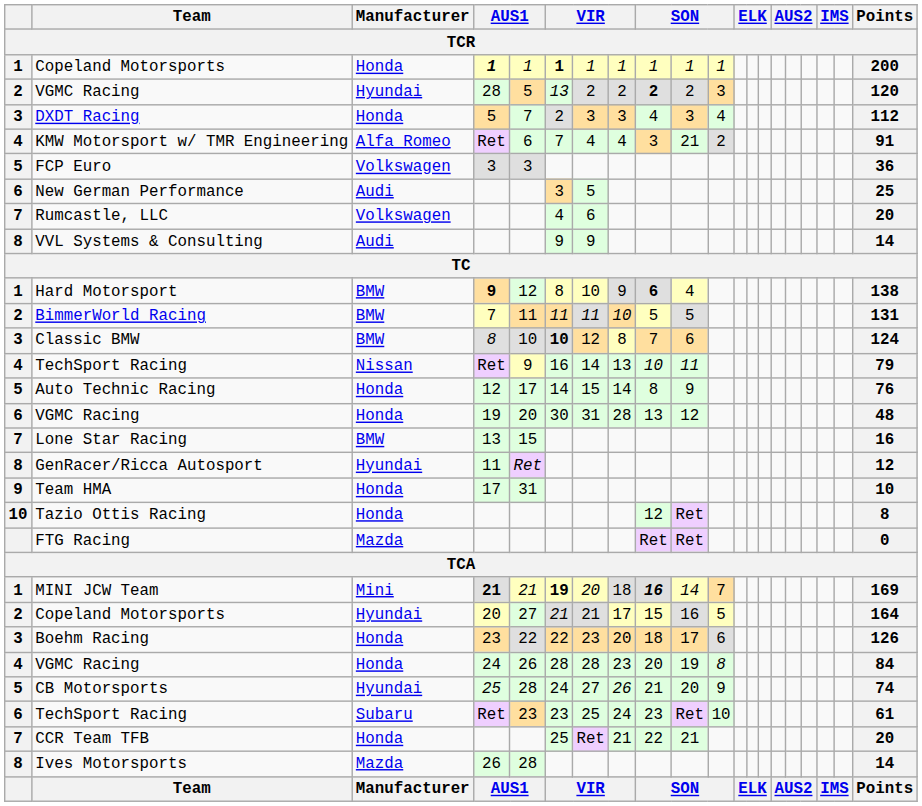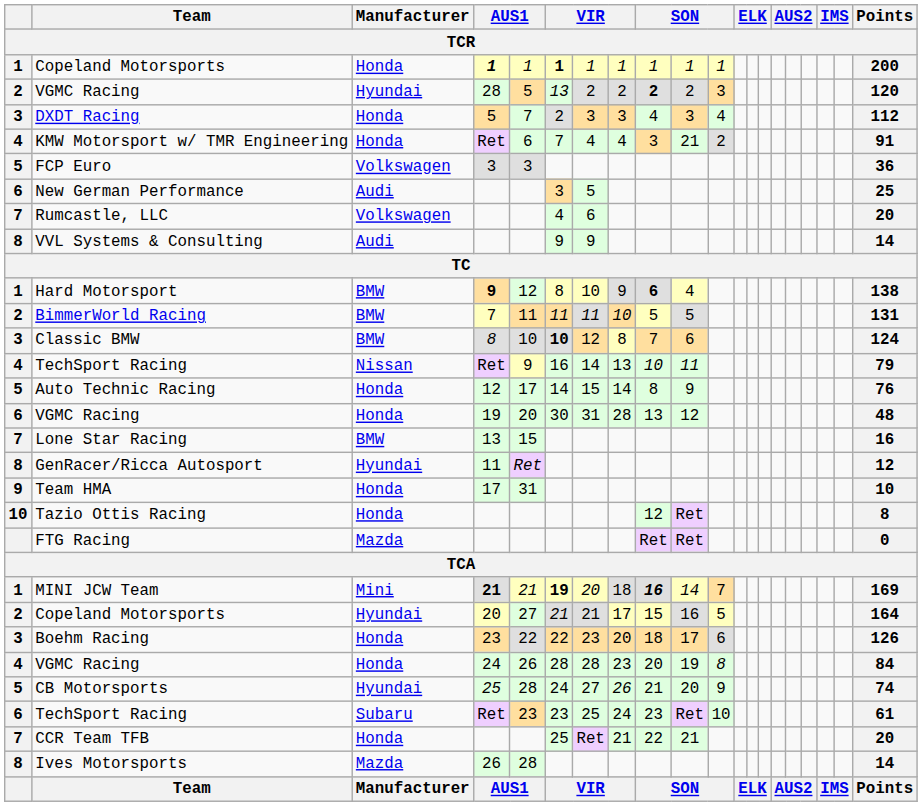 <table class="wikitable" style="font-size:85%; text-align:center;">
 <tr>
 <th></th>
 <th>Team</th>
 <th>Manufacturer</th>
 <th colspan=2><a href='#'>AUS1</a><br></th>
 <th colspan=3><a href='#'>VIR</a><br></th>
 <th colspan=3><a href='#'>SON</a><br></th>
 <th colspan=3><a href='#'>ELK</a><br></th>
 <th colspan=3><a href='#'>AUS2</a><br></th>
 <th colspan=2><a href='#'>IMS</a><br></th>
 <th>Points</th>
 </tr>
 <tr>
 <th colspan=20>TCR</th>
 </tr>
 <tr>
 <th>1</th>
 <td align=left> Copeland Motorsports</td>
 <td align=left><a href='#'>Honda</a></td>
 <td style="background:#ffffbf;"><strong><em>1</em></strong></td>
 <td style="background:#ffffbf;"><em>1</em></td>
 <td style="background:#ffffbf;"><strong>1</strong></td>
 <td style="background:#ffffbf;"><em>1</em></td>
 <td style="background:#ffffbf;"><em>1</em></td>
 <td style="background:#ffffbf;"><em>1</em></td>
 <td style="background:#ffffbf;"><em>1</em></td>
 <td style="background:#ffffbf;"><em>1</em></td>
 <td></td>
 <td></td>
 <td></td>
 <td></td>
 <td></td>
 <td></td>
 <td></td>
 <td></td>
 <th>200</th>
 </tr>
 <tr>
 <th>2</th>
 <td align=left> VGMC Racing</td>
 <td align=left><a href='#'>Hyundai</a></td>
 <td style="background:#dfffdf;">28</td>
 <td style="background:#ffdf9f;">5</td>
 <td style="background:#dfffdf;"><em>13</em></td>
 <td style="background:#dfdfdf;">2</td>
 <td style="background:#dfdfdf;">2</td>
 <td style="background:#dfdfdf;"><strong>2</strong></td>
 <td style="background:#dfdfdf;">2</td>
 <td style="background:#ffdf9f;">3</td>
 <td></td>
 <td></td>
 <td></td>
 <td></td>
 <td></td>
 <td></td>
 <td></td>
 <td></td>
 <th>120</th>
 </tr>
 <tr>
 <th>3</th>
 <td align=left> <a href='#'>DXDT Racing</a></td>
 <td align=left><a href='#'>Honda</a></td>
 <td style="background:#ffdf9f;">5</td>
 <td style="background:#dfffdf;">7</td>
 <td style="background:#dfdfdf;">2</td>
 <td style="background:#ffdf9f;">3</td>
 <td style="background:#ffdf9f;">3</td>
 <td style="background:#dfffdf;">4</td>
 <td style="background:#ffdf9f;">3</td>
 <td style="background:#dfffdf;">4</td>
 <td></td>
 <td></td>
 <td></td>
 <td></td>
 <td></td>
 <td></td>
 <td></td>
 <td></td>
 <th>112</th>
 </tr>
 <tr>
 <th>4</th>
 <td align=left> KMW Motorsport w/ TMR Engineering</td>
-<td align=left><a href='#'>Alfa Romeo</a></td>
+<td align=left><a href='#'>Honda</a></td>
 <td style="background:#efcfff;">Ret</td>
 <td style="background:#dfffdf;">6</td>
 <td style="background:#dfffdf;">7</td>
 <td style="background:#dfffdf;">4</td>
 <td style="background:#dfffdf;">4</td>
 <td style="background:#ffdf9f;">3</td>
 <td style="background:#dfffdf;">21</td>
 <td style="background:#dfdfdf;">2</td>
 <td></td>
 <td></td>
 <td></td>
 <td></td>
 <td></td>
 <td></td>
 <td></td>
 <td></td>
 <th>91</th>
 </tr>
 <tr>
 <th>5</th>
 <td align=left> FCP Euro</td>
 <td align=left><a href='#'>Volkswagen</a></td>
 <td style="background:#dfdfdf;">3</td>
 <td style="background:#dfdfdf;">3</td>
 <td></td>
 <td></td>
 <td></td>
 <td></td>
 <td></td>
 <td></td>
 <td></td>
 <td></td>
 <td></td>
 <td></td>
 <td></td>
 <td></td>
 <td></td>
 <td></td>
 <th>36</th>
 </tr>
 <tr>
 <th>6</th>
 <td align=left> New German Performance</td>
 <td align=left><a href='#'>Audi</a></td>
 <td></td>
 <td></td>
 <td style="background:#ffdf9f;">3</td>
 <td style="background:#dfffdf;">5</td>
 <td></td>
 <td></td>
 <td></td>
 <td></td>
 <td></td>
 <td></td>
 <td></td>
 <td></td>
 <td></td>
 <td></td>
 <td></td>
 <td></td>
 <th>25</th>
 </tr>
 <tr>
 <th>7</th>
 <td align=left> Rumcastle, LLC</td>
 <td align=left><a href='#'>Volkswagen</a></td>
 <td></td>
 <td></td>
 <td style="background:#dfffdf;">4</td>
 <td style="background:#dfffdf;">6</td>
 <td></td>
 <td></td>
 <td></td>
 <td></td>
 <td></td>
 <td></td>
 <td></td>
 <td></td>
 <td></td>
 <td></td>
 <td></td>
 <td></td>
 <th>20</th>
 </tr>
 <tr>
 <th>8</th>
 <td align=left> VVL Systems & Consulting</td>
 <td align=left><a href='#'>Audi</a></td>
 <td></td>
 <td></td>
 <td style="background:#dfffdf;">9</td>
 <td style="background:#dfffdf;">9</td>
 <td></td>
 <td></td>
 <td></td>
 <td></td>
 <td></td>
 <td></td>
 <td></td>
 <td></td>
 <td></td>
 <td></td>
 <td></td>
 <td></td>
 <th>14</th>
 </tr>
 <tr>
 <th colspan=20>TC</th>
 </tr>
 <tr>
 <th>1</th>
 <td align=left> Hard Motorsport</td>
 <td align=left><a href='#'>BMW</a></td>
 <td style="background:#ffdf9f;"><strong>9</strong></td>
 <td style="background:#dfffdf;">12</td>
 <td style="background:#ffffbf;">8</td>
 <td style="background:#ffffbf;">10</td>
 <td style="background:#dfdfdf;">9</td>
 <td style="background:#dfdfdf;"><strong>6</strong></td>
 <td style="background:#ffffbf;">4</td>
 <td></td>
 <td></td>
 <td></td>
 <td></td>
 <td></td>
 <td></td>
 <td></td>
 <td></td>
 <td></td>
 <th>138</th>
 </tr>
 <tr>
 <th>2</th>
 <td align=left> <a href='#'>BimmerWorld Racing</a></td>
 <td align=left><a href='#'>BMW</a></td>
 <td style="background:#ffffbf;">7</td>
 <td style="background:#ffdf9f;">11</td>
 <td style="background:#ffdf9f;"><em>11</em></td>
 <td style="background:#dfdfdf;"><em>11</em></td>
 <td style="background:#ffdf9f;"><em>10</em></td>
 <td style="background:#ffffbf;">5</td>
 <td style="background:#dfdfdf;">5</td>
 <td></td>
 <td></td>
 <td></td>
 <td></td>
 <td></td>
 <td></td>
 <td></td>
 <td></td>
 <td></td>
 <th>131</th>
 </tr>
 <tr>
 <th>3</th>
 <td align=left> Classic BMW</td>
 <td align=left><a href='#'>BMW</a></td>
 <td style="background:#dfdfdf;"><em>8</em></td>
 <td style="background:#dfdfdf;">10</td>
 <td style="background:#dfdfdf;"><strong>10</strong></td>
 <td style="background:#ffdf9f;">12</td>
 <td style="background:#ffffbf;">8</td>
 <td style="background:#ffdf9f;">7</td>
 <td style="background:#ffdf9f;">6</td>
 <td></td>
 <td></td>
 <td></td>
 <td></td>
 <td></td>
 <td></td>
 <td></td>
 <td></td>
 <td></td>
 <th>124</th>
 </tr>
 <tr>
 <th>4</th>
 <td align=left> TechSport Racing</td>
 <td align=left><a href='#'>Nissan</a></td>
 <td style="background:#efcfff;">Ret</td>
 <td style="background:#ffffbf;">9</td>
 <td style="background:#dfffdf;">16</td>
 <td style="background:#dfffdf;">14</td>
 <td style="background:#dfffdf;">13</td>
 <td style="background:#dfffdf;"><em>10</em></td>
 <td style="background:#dfffdf;"><em>11</em></td>
 <td></td>
 <td></td>
 <td></td>
 <td></td>
 <td></td>
 <td></td>
 <td></td>
 <td></td>
 <td></td>
 <th>79</th>
 </tr>
 <tr>
 <th>5</th>
 <td align=left> Auto Technic Racing</td>
 <td align=left><a href='#'>Honda</a></td>
 <td style="background:#dfffdf;">12</td>
 <td style="background:#dfffdf;">17</td>
 <td style="background:#dfffdf;">14</td>
 <td style="background:#dfffdf;">15</td>
 <td style="background:#dfffdf;">14</td>
 <td style="background:#dfffdf;">8</td>
 <td style="background:#dfffdf;">9</td>
 <td></td>
 <td></td>
 <td></td>
 <td></td>
 <td></td>
 <td></td>
 <td></td>
 <td></td>
 <td></td>
 <th>76</th>
 </tr>
 <tr>
 <th>6</th>
 <td align=left> VGMC Racing</td>
 <td align=left><a href='#'>Honda</a></td>
 <td style="background:#dfffdf;">19</td>
 <td style="background:#dfffdf;">20</td>
 <td style="background:#dfffdf;">30</td>
 <td style="background:#dfffdf;">31</td>
 <td style="background:#dfffdf;">28</td>
 <td style="background:#dfffdf;">13</td>
 <td style="background:#dfffdf;">12</td>
 <td></td>
 <td></td>
 <td></td>
 <td></td>
 <td></td>
 <td></td>
 <td></td>
 <td></td>
 <td></td>
 <th>48</th>
 </tr>
 <tr>
 <th>7</th>
 <td align=left> Lone Star Racing</td>
 <td align=left><a href='#'>BMW</a></td>
 <td style="background:#dfffdf;">13</td>
 <td style="background:#dfffdf;">15</td>
 <td></td>
 <td></td>
 <td></td>
 <td></td>
 <td></td>
 <td></td>
 <td></td>
 <td></td>
 <td></td>
 <td></td>
 <td></td>
 <td></td>
 <td></td>
 <td></td>
 <th>16</th>
 </tr>
 <tr>
 <th>8</th>
 <td align=left> GenRacer/Ricca Autosport</td>
 <td align=left><a href='#'>Hyundai</a></td>
 <td style="background:#dfffdf;">11</td>
 <td style="background:#efcfff;"><em>Ret</em></td>
 <td></td>
 <td></td>
 <td></td>
 <td></td>
 <td></td>
 <td></td>
 <td></td>
 <td></td>
 <td></td>
 <td></td>
 <td></td>
 <td></td>
 <td></td>
 <td></td>
 <th>12</th>
 </tr>
 <tr>
 <th>9</th>
 <td align=left> Team HMA</td>
 <td align=left><a href='#'>Honda</a></td>
 <td style="background:#dfffdf;">17</td>
 <td style="background:#dfffdf;">31</td>
 <td></td>
 <td></td>
 <td></td>
 <td></td>
 <td></td>
 <td></td>
 <td></td>
 <td></td>
 <td></td>
 <td></td>
 <td></td>
 <td></td>
 <td></td>
 <td></td>
 <th>10</th>
 </tr>
 <tr>
 <th>10</th>
 <td align=left> Tazio Ottis Racing</td>
 <td align=left><a href='#'>Honda</a></td>
 <td></td>
 <td></td>
 <td></td>
 <td></td>
 <td></td>
 <td style="background:#dfffdf;">12</td>
 <td style="background:#efcfff;">Ret</td>
 <td></td>
 <td></td>
 <td></td>
 <td></td>
 <td></td>
 <td></td>
 <td></td>
 <td></td>
 <td></td>
 <th>8</th>
 </tr>
 <tr>
 <th></th>
 <td align=left> FTG Racing</td>
 <td align=left><a href='#'>Mazda</a></td>
 <td></td>
 <td></td>
 <td></td>
 <td></td>
 <td></td>
 <td style="background:#efcfff;">Ret</td>
 <td style="background:#efcfff;">Ret</td>
 <td></td>
 <td></td>
 <td></td>
 <td></td>
 <td></td>
 <td></td>
 <td></td>
 <td></td>
 <td></td>
 <th>0</th>
 </tr>
 <tr>
 <th colspan=20>TCA</th>
 </tr>
 <tr>
 <th>1</th>
 <td align=left> MINI JCW Team</td>
 <td align=left><a href='#'>Mini</a></td>
 <td style="background:#dfdfdf;"><strong>21</strong></td>
 <td style="background:#ffffbf;"><em>21</em></td>
 <td style="background:#ffffbf;"><strong>19</strong></td>
 <td style="background:#ffffbf;"><em>20</em></td>
 <td style="background:#dfdfdf;">18</td>
 <td style="background:#dfdfdf;"><strong><em>16</em></strong></td>
 <td style="background:#ffffbf;"><em>14</em></td>
 <td style="background:#ffdf9f;">7</td>
 <td></td>
 <td></td>
 <td></td>
 <td></td>
 <td></td>
 <td></td>
 <td></td>
 <td></td>
 <th>169</th>
 </tr>
 <tr>
 <th>2</th>
 <td align=left> Copeland Motorsports</td>
 <td align=left><a href='#'>Hyundai</a></td>
 <td style="background:#ffffbf;">20</td>
 <td style="background:#dfffdf;">27</td>
 <td style="background:#dfdfdf;"><em>21</em></td>
 <td style="background:#dfdfdf;">21</td>
 <td style="background:#ffffbf;">17</td>
 <td style="background:#ffffbf;">15</td>
 <td style="background:#dfdfdf;">16</td>
 <td style="background:#ffffbf;">5</td>
 <td></td>
 <td></td>
 <td></td>
 <td></td>
 <td></td>
 <td></td>
 <td></td>
 <td></td>
 <th>164</th>
 </tr>
 <tr>
 <th>3</th>
 <td align=left> Boehm Racing</td>
 <td align=left><a href='#'>Honda</a></td>
 <td style="background:#ffdf9f;">23</td>
 <td style="background:#dfdfdf;">22</td>
 <td style="background:#ffdf9f;">22</td>
 <td style="background:#ffdf9f;">23</td>
 <td style="background:#ffdf9f;">20</td>
 <td style="background:#ffdf9f;">18</td>
 <td style="background:#ffdf9f;">17</td>
 <td style="background:#dfdfdf;">6</td>
 <td></td>
 <td></td>
 <td></td>
 <td></td>
 <td></td>
 <td></td>
 <td></td>
 <td></td>
 <th>126</th>
 </tr>
 <tr>
 <th>4</th>
 <td align=left> VGMC Racing</td>
 <td align=left><a href='#'>Honda</a></td>
 <td style="background:#dfffdf;">24</td>
 <td style="background:#dfffdf;">26</td>
 <td style="background:#dfffdf;">28</td>
 <td style="background:#dfffdf;">28</td>
 <td style="background:#dfffdf;">23</td>
 <td style="background:#dfffdf;">20</td>
 <td style="background:#dfffdf;">19</td>
 <td style="background:#dfffdf;"><em>8</em></td>
 <td></td>
 <td></td>
 <td></td>
 <td></td>
 <td></td>
 <td></td>
 <td></td>
 <td></td>
 <th>84</th>
 </tr>
 <tr>
 <th>5</th>
 <td align=left> CB Motorsports</td>
 <td align=left><a href='#'>Hyundai</a></td>
 <td style="background:#dfffdf;"><em>25</em></td>
 <td style="background:#dfffdf;">28</td>
 <td style="background:#dfffdf;">24</td>
 <td style="background:#dfffdf;">27</td>
 <td style="background:#dfffdf;"><em>26</em></td>
 <td style="background:#dfffdf;">21</td>
 <td style="background:#dfffdf;">20</td>
 <td style="background:#dfffdf;">9</td>
 <td></td>
 <td></td>
 <td></td>
 <td></td>
 <td></td>
 <td></td>
 <td></td>
 <td></td>
 <th>74</th>
 </tr>
 <tr>
 <th>6</th>
 <td align=left> TechSport Racing</td>
 <td align=left><a href='#'>Subaru</a></td>
 <td style="background:#efcfff;">Ret</td>
 <td style="background:#ffdf9f;">23</td>
 <td style="background:#dfffdf;">23</td>
 <td style="background:#dfffdf;">25</td>
 <td style="background:#dfffdf;">24</td>
 <td style="background:#dfffdf;">23</td>
 <td style="background:#efcfff;">Ret</td>
 <td style="background:#dfffdf;">10</td>
 <td></td>
 <td></td>
 <td></td>
 <td></td>
 <td></td>
 <td></td>
 <td></td>
 <td></td>
 <th>61</th>
 </tr>
 <tr>
 <th>7</th>
 <td align=left> CCR Team TFB</td>
 <td align=left><a href='#'>Honda</a></td>
 <td></td>
 <td></td>
 <td style="background:#dfffdf;">25</td>
 <td style="background:#efcfff;">Ret</td>
 <td style="background:#dfffdf;">21</td>
 <td style="background:#dfffdf;">22</td>
 <td style="background:#dfffdf;">21</td>
 <td></td>
 <td></td>
 <td></td>
 <td></td>
 <td></td>
 <td></td>
 <td></td>
 <td></td>
 <td></td>
 <th>20</th>
 </tr>
 <tr>
 <th>8</th>
 <td align=left> Ives Motorsports</td>
 <td align=left><a href='#'>Mazda</a></td>
 <td style="background:#dfffdf;">26</td>
 <td style="background:#dfffdf;">28</td>
 <td></td>
 <td></td>
 <td></td>
 <td></td>
 <td></td>
 <td></td>
 <td></td>
 <td></td>
 <td></td>
 <td></td>
 <td></td>
 <td></td>
 <td></td>
 <td></td>
 <th>14</th>
 </tr>
 <tr>
 <th></th>
 <th>Team</th>
 <th>Manufacturer</th>
 <th colspan=2><a href='#'>AUS1</a><br></th>
 <th colspan=3><a href='#'>VIR</a><br></th>
 <th colspan=3><a href='#'>SON</a><br></th>
 <th colspan=3><a href='#'>ELK</a><br></th>
 <th colspan=3><a href='#'>AUS2</a><br></th>
 <th colspan=2><a href='#'>IMS</a><br></th>
 <th>Points</th>
 </tr>
 </table>
